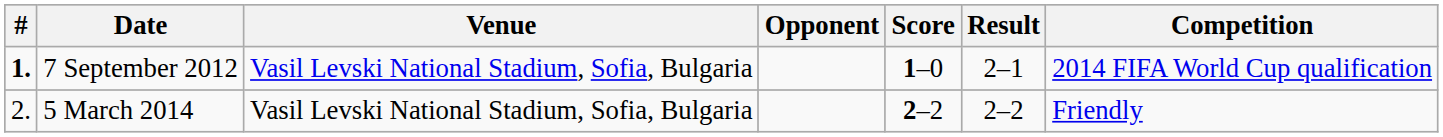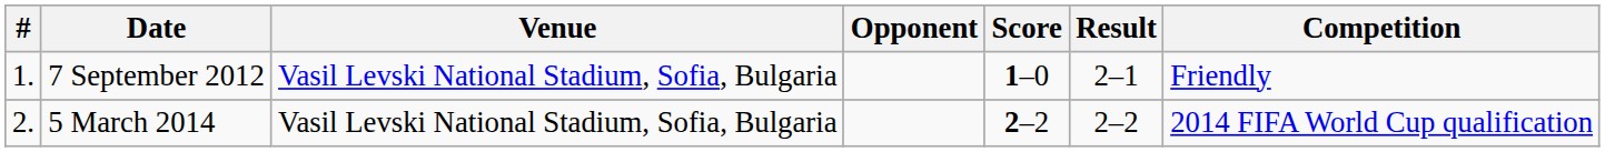 <table class="wikitable" align=centre style=font-size:100%>
 <tr>
 <th>#</th>
 <th>Date</th>
 <th>Venue</th>
 <th>Opponent</th>
 <th>Score</th>
 <th>Result</th>
 <th>Competition</th>
 </tr>
 <tr>
-<td><strong>1.</strong></td>
+<td>1.</td>
 <td>7 September 2012</td>
 <td><a href='#'>Vasil Levski National Stadium</a>, <a href='#'>Sofia</a>, Bulgaria</td>
 <td></td>
 <td align=center><strong>1</strong>–0</td>
 <td align=center>2–1</td>
-<td><a href='#'>2014 FIFA World Cup qualification</a></td>
+<td><a href='#'>Friendly</a></td>
 </tr>
 <tr>
 <td>2.</td>
 <td>5 March 2014</td>
 <td>Vasil Levski National Stadium, Sofia, Bulgaria</td>
 <td></td>
 <td align=center><strong>2</strong>–2</td>
 <td align=center>2–2</td>
-<td><a href='#'>Friendly</a></td>
+<td><a href='#'>2014 FIFA World Cup qualification</a></td>
 </tr>
 </table>
